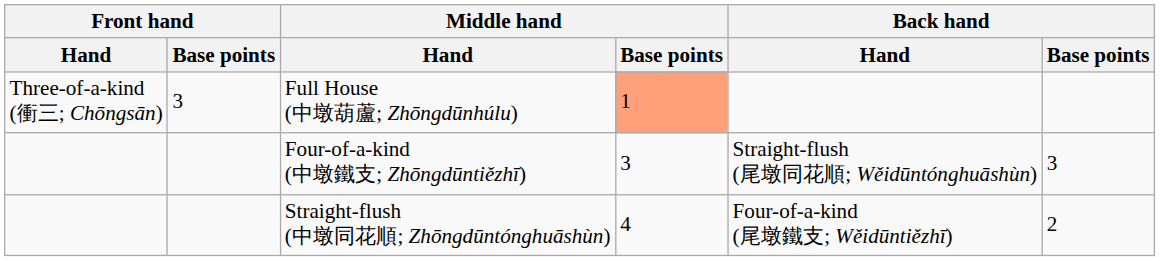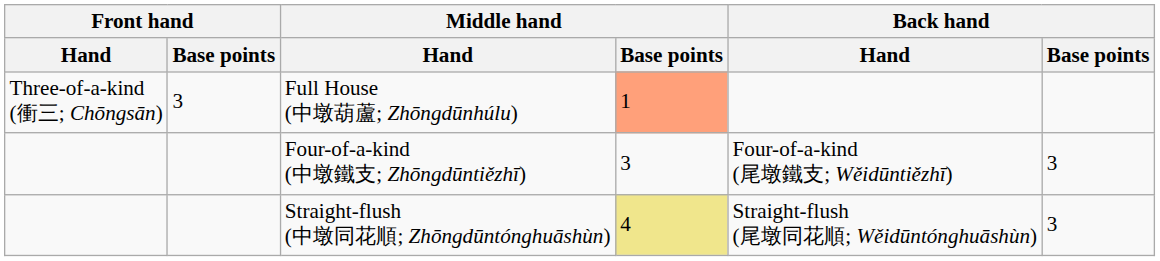 <table class="wikitable">
 <tr>
 <th colspan=2>Front hand</th>
 <th colspan=2>Middle hand</th>
 <th colspan=2>Back hand</th>
 </tr>
 <tr>
 <th>Hand</th>
 <th>Base points</th>
 <th>Hand</th>
 <th>Base points</th>
 <th>Hand</th>
 <th>Base points</th>
 </tr>
 <tr>
 <td>Three-of-a-kind<br>(衝三; <em>Chōngsān</em>)</td>
 <td>3</td>
 <td>Full House<br>(中墩葫蘆; <em>Zhōngdūnhúlu</em>)</td>
 <td style="background: lightsalmon;">1</td>
 <td></td>
 <td></td>
 </tr>
 <tr>
 <td></td>
 <td></td>
 <td>Four-of-a-kind<br>(中墩鐵支; <em>Zhōngdūntiězhī</em>)</td>
 <td>3</td>
-<td>Straight-flush<br>(尾墩同花順; <em>Wěidūntónghuāshùn</em>)</td>
+<td>Four-of-a-kind<br>(尾墩鐵支; <em>Wěidūntiězhī</em>)</td>
 <td>3</td>
 </tr>
 <tr>
 <td></td>
 <td></td>
 <td>Straight-flush<br>(中墩同花順; <em>Zhōngdūntónghuāshùn</em>)</td>
-<td>4</td>
-<td>Four-of-a-kind<br>(尾墩鐵支; <em>Wěidūntiězhī</em>)</td>
-<td>2</td>
+<td style="background: khaki;">4</td>
+<td>Straight-flush<br>(尾墩同花順; <em>Wěidūntónghuāshùn</em>)</td>
+<td>3</td>
 </tr>
 </table>
